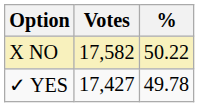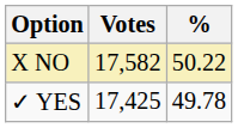 <table class="wikitable">
 <tr>
 <th>Option</th>
 <th>Votes</th>
 <th>%</th>
 </tr>
 <tr>
 <td style=background:#f8f1bd>X NO</td>
 <td style=background:#f8f1bd>17,582</td>
 <td style=background:#f8f1bd>50.22</td>
 </tr>
 <tr>
 <td>✓ YES</td>
-<td>17,427</td>
+<td>17,425</td>
 <td>49.78</td>
 </tr>
 </table>
